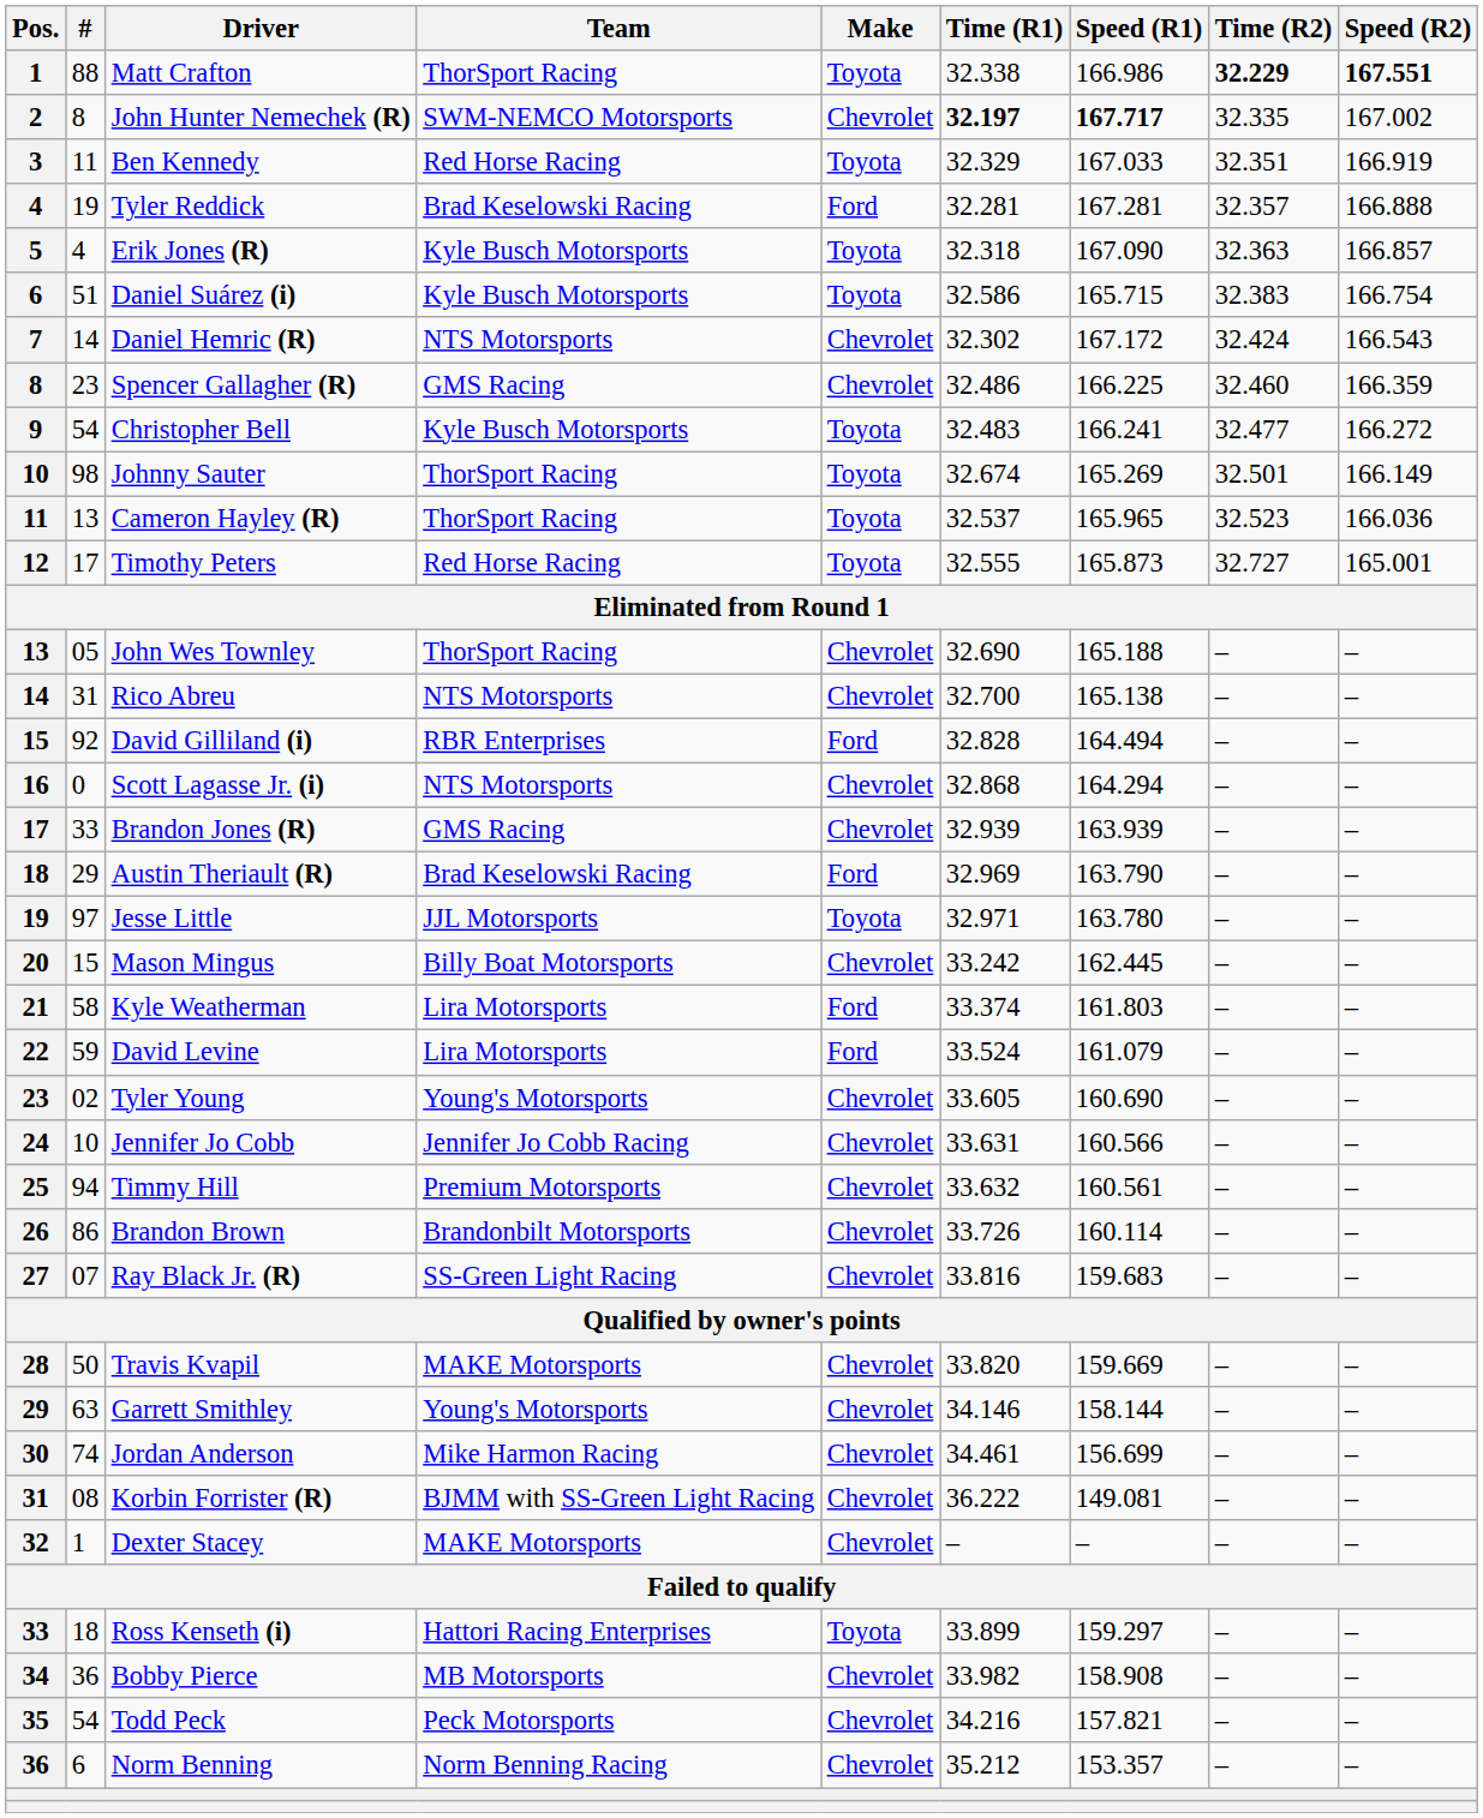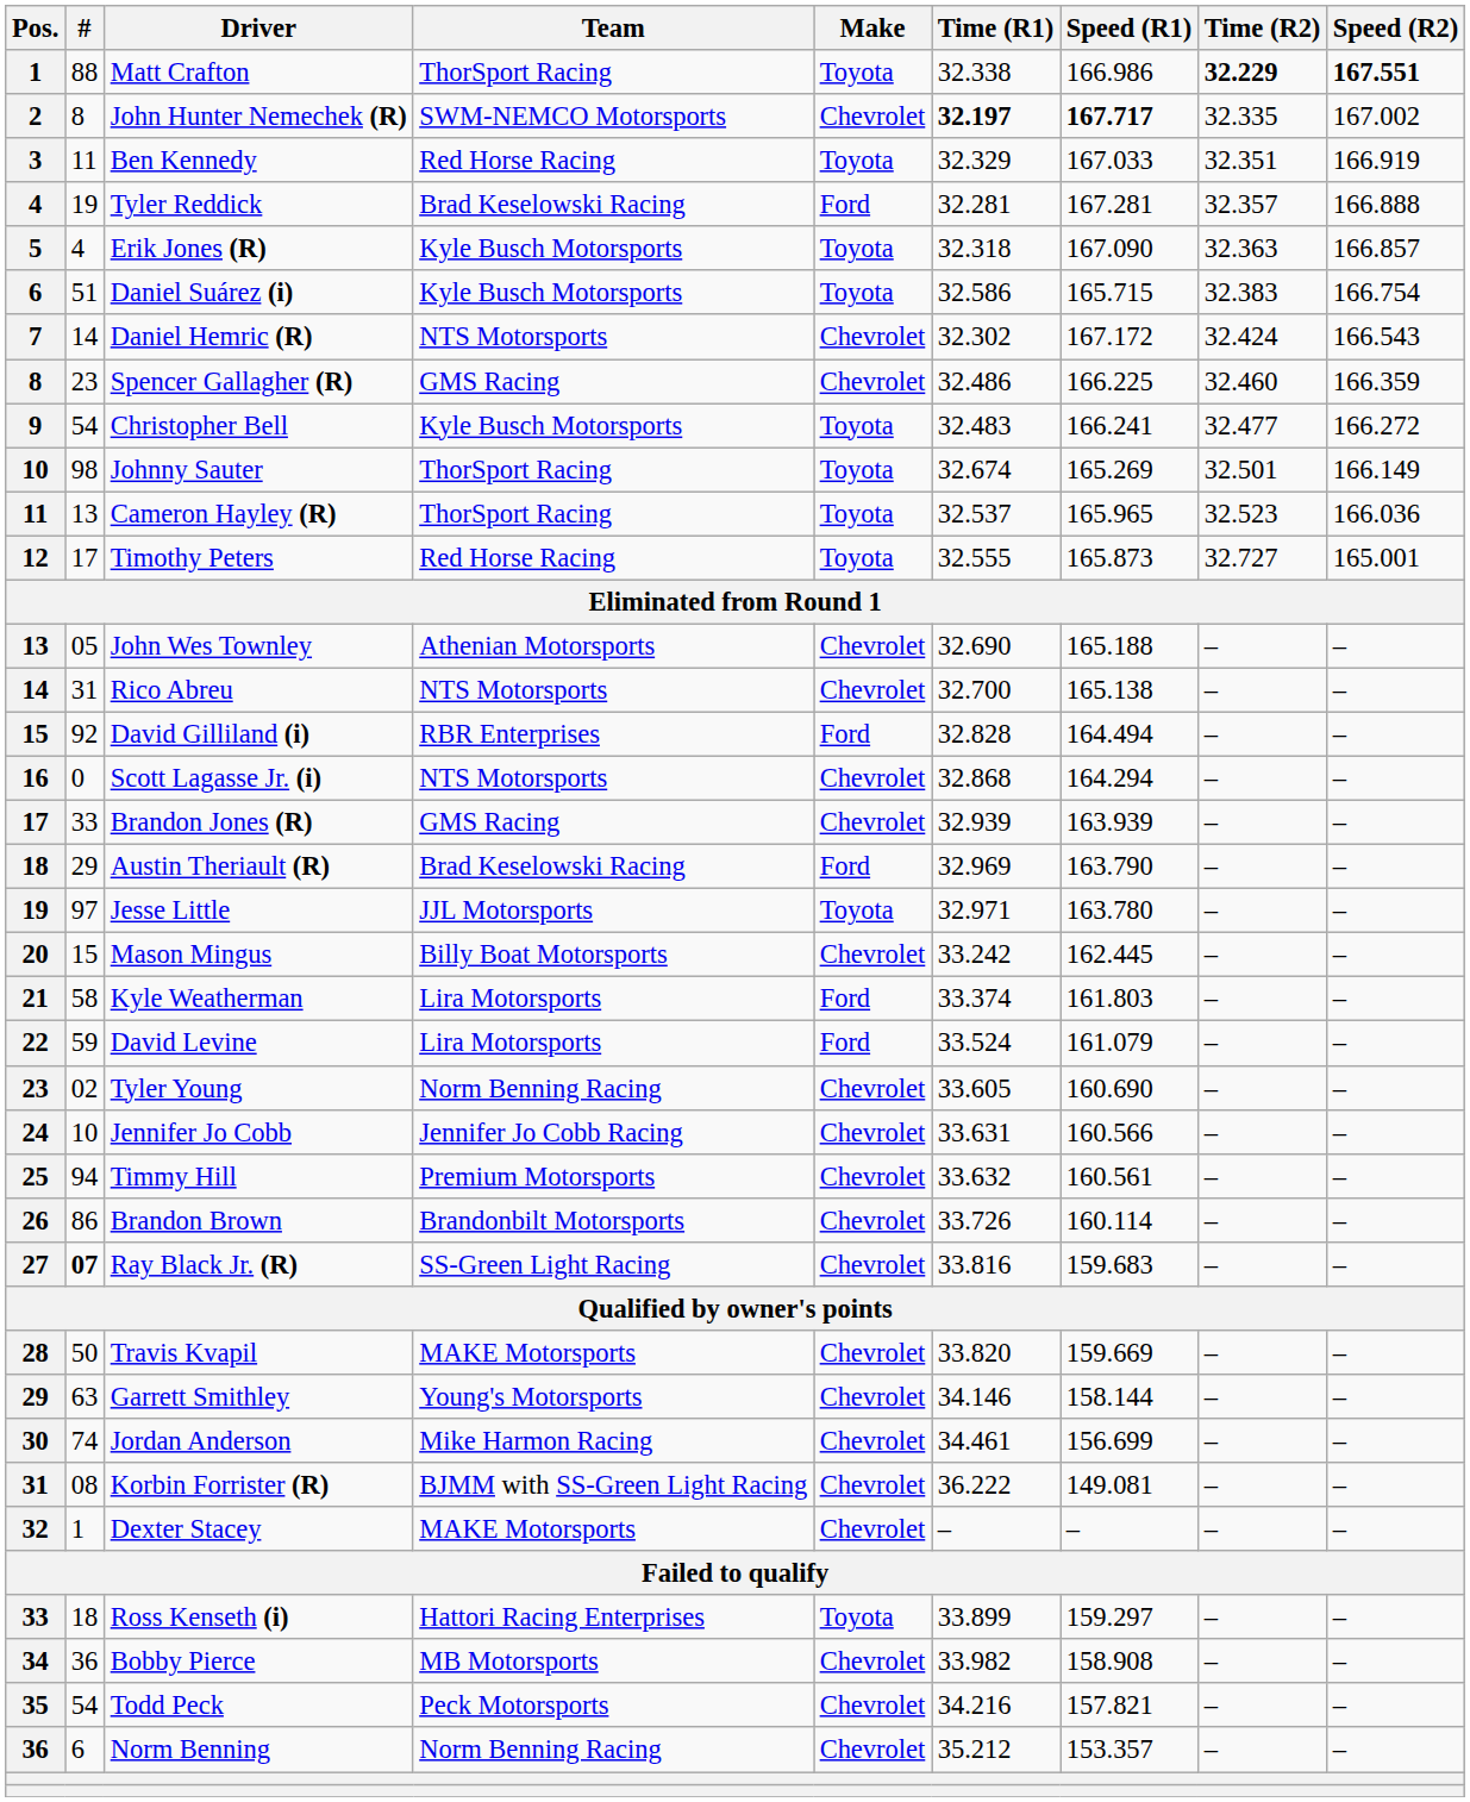 <table class="wikitable" style="font-size:95%">
 <tr>
 <th>Pos.</th>
 <th>#</th>
 <th>Driver</th>
 <th>Team</th>
 <th>Make</th>
 <th>Time (R1)</th>
 <th>Speed (R1)</th>
 <th>Time (R2)</th>
 <th>Speed (R2)</th>
 </tr>
 <tr>
 <th>1</th>
 <td>88</td>
 <td><a href='#'>Matt Crafton</a></td>
 <td><a href='#'>ThorSport Racing</a></td>
 <td><a href='#'>Toyota</a></td>
 <td>32.338</td>
 <td>166.986</td>
 <td><strong>32.229</strong></td>
 <td><strong>167.551</strong></td>
 </tr>
 <tr>
 <th>2</th>
 <td>8</td>
 <td><a href='#'>John Hunter Nemechek</a> <strong>(R)</strong></td>
 <td><a href='#'>SWM-NEMCO Motorsports</a></td>
 <td><a href='#'>Chevrolet</a></td>
 <td><strong>32.197</strong></td>
 <td><strong>167.717</strong></td>
 <td>32.335</td>
 <td>167.002</td>
 </tr>
 <tr>
 <th>3</th>
 <td>11</td>
 <td><a href='#'>Ben Kennedy</a></td>
 <td><a href='#'>Red Horse Racing</a></td>
 <td><a href='#'>Toyota</a></td>
 <td>32.329</td>
 <td>167.033</td>
 <td>32.351</td>
 <td>166.919</td>
 </tr>
 <tr>
 <th>4</th>
 <td>19</td>
 <td><a href='#'>Tyler Reddick</a></td>
 <td><a href='#'>Brad Keselowski Racing</a></td>
 <td><a href='#'>Ford</a></td>
 <td>32.281</td>
 <td>167.281</td>
 <td>32.357</td>
 <td>166.888</td>
 </tr>
 <tr>
 <th>5</th>
 <td>4</td>
 <td><a href='#'>Erik Jones</a> <strong>(R)</strong></td>
 <td><a href='#'>Kyle Busch Motorsports</a></td>
 <td><a href='#'>Toyota</a></td>
 <td>32.318</td>
 <td>167.090</td>
 <td>32.363</td>
 <td>166.857</td>
 </tr>
 <tr>
 <th>6</th>
 <td>51</td>
 <td><a href='#'>Daniel Suárez</a> <strong>(i)</strong></td>
 <td><a href='#'>Kyle Busch Motorsports</a></td>
 <td><a href='#'>Toyota</a></td>
 <td>32.586</td>
 <td>165.715</td>
 <td>32.383</td>
 <td>166.754</td>
 </tr>
 <tr>
 <th>7</th>
 <td>14</td>
 <td><a href='#'>Daniel Hemric</a> <strong>(R)</strong></td>
 <td><a href='#'>NTS Motorsports</a></td>
 <td><a href='#'>Chevrolet</a></td>
 <td>32.302</td>
 <td>167.172</td>
 <td>32.424</td>
 <td>166.543</td>
 </tr>
 <tr>
 <th>8</th>
 <td>23</td>
 <td><a href='#'>Spencer Gallagher</a> <strong>(R)</strong></td>
 <td><a href='#'>GMS Racing</a></td>
 <td><a href='#'>Chevrolet</a></td>
 <td>32.486</td>
 <td>166.225</td>
 <td>32.460</td>
 <td>166.359</td>
 </tr>
 <tr>
 <th>9</th>
 <td>54</td>
 <td><a href='#'>Christopher Bell</a></td>
 <td><a href='#'>Kyle Busch Motorsports</a></td>
 <td><a href='#'>Toyota</a></td>
 <td>32.483</td>
 <td>166.241</td>
 <td>32.477</td>
 <td>166.272</td>
 </tr>
 <tr>
 <th>10</th>
 <td>98</td>
 <td><a href='#'>Johnny Sauter</a></td>
 <td><a href='#'>ThorSport Racing</a></td>
 <td><a href='#'>Toyota</a></td>
 <td>32.674</td>
 <td>165.269</td>
 <td>32.501</td>
 <td>166.149</td>
 </tr>
 <tr>
 <th>11</th>
 <td>13</td>
 <td><a href='#'>Cameron Hayley</a> <strong>(R)</strong></td>
 <td><a href='#'>ThorSport Racing</a></td>
 <td><a href='#'>Toyota</a></td>
 <td>32.537</td>
 <td>165.965</td>
 <td>32.523</td>
 <td>166.036</td>
 </tr>
 <tr>
 <th>12</th>
 <td>17</td>
 <td><a href='#'>Timothy Peters</a></td>
 <td><a href='#'>Red Horse Racing</a></td>
 <td><a href='#'>Toyota</a></td>
 <td>32.555</td>
 <td>165.873</td>
 <td>32.727</td>
 <td>165.001</td>
 </tr>
 <tr>
 <th colspan="9">Eliminated from Round 1</th>
 </tr>
 <tr>
 <th>13</th>
 <td>05</td>
 <td><a href='#'>John Wes Townley</a></td>
-<td><a href='#'>ThorSport Racing</a></td>
+<td><a href='#'>Athenian Motorsports</a></td>
 <td><a href='#'>Chevrolet</a></td>
 <td>32.690</td>
 <td>165.188</td>
 <td>–</td>
 <td>–</td>
 </tr>
 <tr>
 <th>14</th>
 <td>31</td>
 <td><a href='#'>Rico Abreu</a></td>
 <td><a href='#'>NTS Motorsports</a></td>
 <td><a href='#'>Chevrolet</a></td>
 <td>32.700</td>
 <td>165.138</td>
 <td>–</td>
 <td>–</td>
 </tr>
 <tr>
 <th>15</th>
 <td>92</td>
 <td><a href='#'>David Gilliland</a> <strong>(i)</strong></td>
 <td><a href='#'>RBR Enterprises</a></td>
 <td><a href='#'>Ford</a></td>
 <td>32.828</td>
 <td>164.494</td>
 <td>–</td>
 <td>–</td>
 </tr>
 <tr>
 <th>16</th>
 <td>0</td>
 <td><a href='#'>Scott Lagasse Jr.</a> <strong>(i)</strong></td>
 <td><a href='#'>NTS Motorsports</a></td>
 <td><a href='#'>Chevrolet</a></td>
 <td>32.868</td>
 <td>164.294</td>
 <td>–</td>
 <td>–</td>
 </tr>
 <tr>
 <th>17</th>
 <td>33</td>
 <td><a href='#'>Brandon Jones</a> <strong>(R)</strong></td>
 <td><a href='#'>GMS Racing</a></td>
 <td><a href='#'>Chevrolet</a></td>
 <td>32.939</td>
 <td>163.939</td>
 <td>–</td>
 <td>–</td>
 </tr>
 <tr>
 <th>18</th>
 <td>29</td>
 <td><a href='#'>Austin Theriault</a> <strong>(R)</strong></td>
 <td><a href='#'>Brad Keselowski Racing</a></td>
 <td><a href='#'>Ford</a></td>
 <td>32.969</td>
 <td>163.790</td>
 <td>–</td>
 <td>–</td>
 </tr>
 <tr>
 <th>19</th>
 <td>97</td>
 <td><a href='#'>Jesse Little</a></td>
 <td><a href='#'>JJL Motorsports</a></td>
 <td><a href='#'>Toyota</a></td>
 <td>32.971</td>
 <td>163.780</td>
 <td>–</td>
 <td>–</td>
 </tr>
 <tr>
 <th>20</th>
 <td>15</td>
 <td><a href='#'>Mason Mingus</a></td>
 <td><a href='#'>Billy Boat Motorsports</a></td>
 <td><a href='#'>Chevrolet</a></td>
 <td>33.242</td>
 <td>162.445</td>
 <td>–</td>
 <td>–</td>
 </tr>
 <tr>
 <th>21</th>
 <td>58</td>
 <td><a href='#'>Kyle Weatherman</a></td>
 <td><a href='#'>Lira Motorsports</a></td>
 <td><a href='#'>Ford</a></td>
 <td>33.374</td>
 <td>161.803</td>
 <td>–</td>
 <td>–</td>
 </tr>
 <tr>
 <th>22</th>
 <td>59</td>
 <td><a href='#'>David Levine</a></td>
 <td><a href='#'>Lira Motorsports</a></td>
 <td><a href='#'>Ford</a></td>
 <td>33.524</td>
 <td>161.079</td>
 <td>–</td>
 <td>–</td>
 </tr>
 <tr>
 <th>23</th>
 <td>02</td>
 <td><a href='#'>Tyler Young</a></td>
-<td><a href='#'>Young's Motorsports</a></td>
+<td><a href='#'>Norm Benning Racing</a></td>
 <td><a href='#'>Chevrolet</a></td>
 <td>33.605</td>
 <td>160.690</td>
 <td>–</td>
 <td>–</td>
 </tr>
 <tr>
 <th>24</th>
 <td>10</td>
 <td><a href='#'>Jennifer Jo Cobb</a></td>
 <td><a href='#'>Jennifer Jo Cobb Racing</a></td>
 <td><a href='#'>Chevrolet</a></td>
 <td>33.631</td>
 <td>160.566</td>
 <td>–</td>
 <td>–</td>
 </tr>
 <tr>
 <th>25</th>
 <td>94</td>
 <td><a href='#'>Timmy Hill</a></td>
 <td><a href='#'>Premium Motorsports</a></td>
 <td><a href='#'>Chevrolet</a></td>
 <td>33.632</td>
 <td>160.561</td>
 <td>–</td>
 <td>–</td>
 </tr>
 <tr>
 <th>26</th>
 <td>86</td>
 <td><a href='#'>Brandon Brown</a></td>
 <td><a href='#'>Brandonbilt Motorsports</a></td>
 <td><a href='#'>Chevrolet</a></td>
 <td>33.726</td>
 <td>160.114</td>
 <td>–</td>
 <td>–</td>
 </tr>
 <tr>
 <th>27</th>
-<td>07</td>
+<td><strong>07</strong></td>
 <td><a href='#'>Ray Black Jr.</a> <strong>(R)</strong></td>
 <td><a href='#'>SS-Green Light Racing</a></td>
 <td><a href='#'>Chevrolet</a></td>
 <td>33.816</td>
 <td>159.683</td>
 <td>–</td>
 <td>–</td>
 </tr>
 <tr>
 <th colspan="9">Qualified by owner's points</th>
 </tr>
 <tr>
 <th>28</th>
 <td>50</td>
 <td><a href='#'>Travis Kvapil</a></td>
 <td><a href='#'>MAKE Motorsports</a></td>
 <td><a href='#'>Chevrolet</a></td>
 <td>33.820</td>
 <td>159.669</td>
 <td>–</td>
 <td>–</td>
 </tr>
 <tr>
 <th>29</th>
 <td>63</td>
 <td><a href='#'>Garrett Smithley</a></td>
 <td><a href='#'>Young's Motorsports</a></td>
 <td><a href='#'>Chevrolet</a></td>
 <td>34.146</td>
 <td>158.144</td>
 <td>–</td>
 <td>–</td>
 </tr>
 <tr>
 <th>30</th>
 <td>74</td>
 <td><a href='#'>Jordan Anderson</a></td>
 <td><a href='#'>Mike Harmon Racing</a></td>
 <td><a href='#'>Chevrolet</a></td>
 <td>34.461</td>
 <td>156.699</td>
 <td>–</td>
 <td>–</td>
 </tr>
 <tr>
 <th>31</th>
 <td>08</td>
 <td><a href='#'>Korbin Forrister</a> <strong>(R)</strong></td>
 <td><a href='#'>BJMM</a> with <a href='#'>SS-Green Light Racing</a></td>
 <td><a href='#'>Chevrolet</a></td>
 <td>36.222</td>
 <td>149.081</td>
 <td>–</td>
 <td>–</td>
 </tr>
 <tr>
 <th>32</th>
 <td>1</td>
 <td><a href='#'>Dexter Stacey</a></td>
 <td><a href='#'>MAKE Motorsports</a></td>
 <td><a href='#'>Chevrolet</a></td>
 <td>–</td>
 <td>–</td>
 <td>–</td>
 <td>–</td>
 </tr>
 <tr>
 <th colspan="9">Failed to qualify</th>
 </tr>
 <tr>
 <th>33</th>
 <td>18</td>
 <td><a href='#'>Ross Kenseth</a> <strong>(i)</strong></td>
 <td><a href='#'>Hattori Racing Enterprises</a></td>
 <td><a href='#'>Toyota</a></td>
 <td>33.899</td>
 <td>159.297</td>
 <td>–</td>
 <td>–</td>
 </tr>
 <tr>
 <th>34</th>
 <td>36</td>
 <td><a href='#'>Bobby Pierce</a></td>
 <td><a href='#'>MB Motorsports</a></td>
 <td><a href='#'>Chevrolet</a></td>
 <td>33.982</td>
 <td>158.908</td>
 <td>–</td>
 <td>–</td>
 </tr>
 <tr>
 <th>35</th>
 <td>54</td>
 <td><a href='#'>Todd Peck</a></td>
 <td><a href='#'>Peck Motorsports</a></td>
 <td><a href='#'>Chevrolet</a></td>
 <td>34.216</td>
 <td>157.821</td>
 <td>–</td>
 <td>–</td>
 </tr>
 <tr>
 <th>36</th>
 <td>6</td>
 <td><a href='#'>Norm Benning</a></td>
 <td><a href='#'>Norm Benning Racing</a></td>
 <td><a href='#'>Chevrolet</a></td>
 <td>35.212</td>
 <td>153.357</td>
 <td>–</td>
 <td>–</td>
 </tr>
 <tr>
 <th colspan="9"></th>
 </tr>
 <tr>
 <th colspan="9"></th>
 </tr>
 </table>
